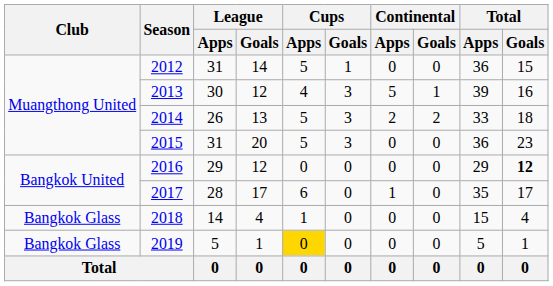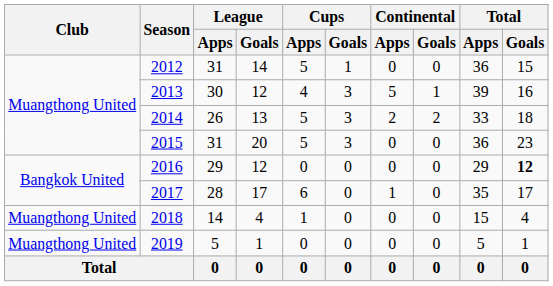 <table class="wikitable" style="text-align:center">
 <tr>
 <th rowspan=2>Club</th>
 <th rowspan=2>Season</th>
 <th colspan=2>League</th>
 <th colspan=2>Cups</th>
 <th colspan=2>Continental</th>
 <th colspan=2>Total</th>
 </tr>
 <tr>
 <th>Apps</th>
 <th>Goals</th>
 <th>Apps</th>
 <th>Goals</th>
 <th>Apps</th>
 <th>Goals</th>
 <th>Apps</th>
 <th>Goals</th>
 </tr>
 <tr>
 <td rowspan="4"><a href='#'>Muangthong United</a></td>
 <td><a href='#'>2012</a></td>
 <td>31</td>
 <td>14</td>
 <td>5</td>
 <td>1</td>
 <td>0</td>
 <td>0</td>
 <td>36</td>
 <td>15</td>
 </tr>
 <tr>
 <td><a href='#'>2013</a></td>
 <td>30</td>
 <td>12</td>
 <td>4</td>
 <td>3</td>
 <td>5</td>
 <td>1</td>
 <td>39</td>
 <td>16</td>
 </tr>
 <tr>
 <td><a href='#'>2014</a></td>
 <td>26</td>
 <td>13</td>
 <td>5</td>
 <td>3</td>
 <td>2</td>
 <td>2</td>
 <td>33</td>
 <td>18</td>
 </tr>
 <tr>
 <td><a href='#'>2015</a></td>
 <td>31</td>
 <td>20</td>
 <td>5</td>
 <td>3</td>
 <td>0</td>
 <td>0</td>
 <td>36</td>
 <td>23</td>
 </tr>
 <tr>
 <td rowspan="2"><a href='#'>Bangkok United</a></td>
 <td><a href='#'>2016</a></td>
 <td>29</td>
 <td>12</td>
 <td>0</td>
 <td>0</td>
 <td>0</td>
 <td>0</td>
 <td>29</td>
 <td><strong>12</strong></td>
 </tr>
 <tr>
 <td><a href='#'>2017</a></td>
 <td>28</td>
 <td>17</td>
 <td>6</td>
 <td>0</td>
 <td>1</td>
 <td>0</td>
 <td>35</td>
 <td>17</td>
 </tr>
 <tr>
-<td><a href='#'>Bangkok Glass</a></td>
+<td><a href='#'>Muangthong United</a></td>
 <td><a href='#'>2018</a></td>
 <td>14</td>
 <td>4</td>
 <td>1</td>
 <td>0</td>
 <td>0</td>
 <td>0</td>
 <td>15</td>
 <td>4</td>
 </tr>
 <tr>
-<td><a href='#'>Bangkok Glass</a></td>
+<td><a href='#'>Muangthong United</a></td>
 <td><a href='#'>2019</a></td>
 <td>5</td>
 <td>1</td>
-<td style="background: gold;">0</td>
+<td>0</td>
 <td>0</td>
 <td>0</td>
 <td>0</td>
 <td>5</td>
 <td>1</td>
 </tr>
 <tr>
 <th colspan=2>Total</th>
 <th>0</th>
 <th>0</th>
 <th>0</th>
 <th>0</th>
 <th>0</th>
 <th>0</th>
 <th>0</th>
 <th>0</th>
 </tr>
 </table>
